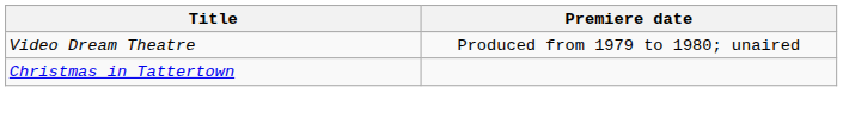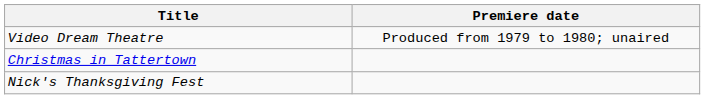 <table class="wikitable plainrowheaders sortable" style="width:75%;text-align:center;">
 <tr>
 <th scope="col" style="width:30%;">Title</th>
 <th scope="col" style="width:30%;">Premiere date</th>
 </tr>
 <tr>
 <td scope="row" style="text-align:left;"><em>Video Dream Theatre</em></td>
 <td>Produced from 1979 to 1980; unaired</td>
 </tr>
 <tr>
 <td scope="row" style="text-align:left;"><em><a href='#'>Christmas in Tattertown</a></em></td>
 <td></td>
 </tr>
+<tr>
+<td scope="row" style="text-align:left;"><em>Nick's Thanksgiving Fest</em></td>
+<td></td>
+</tr>
 </table>
